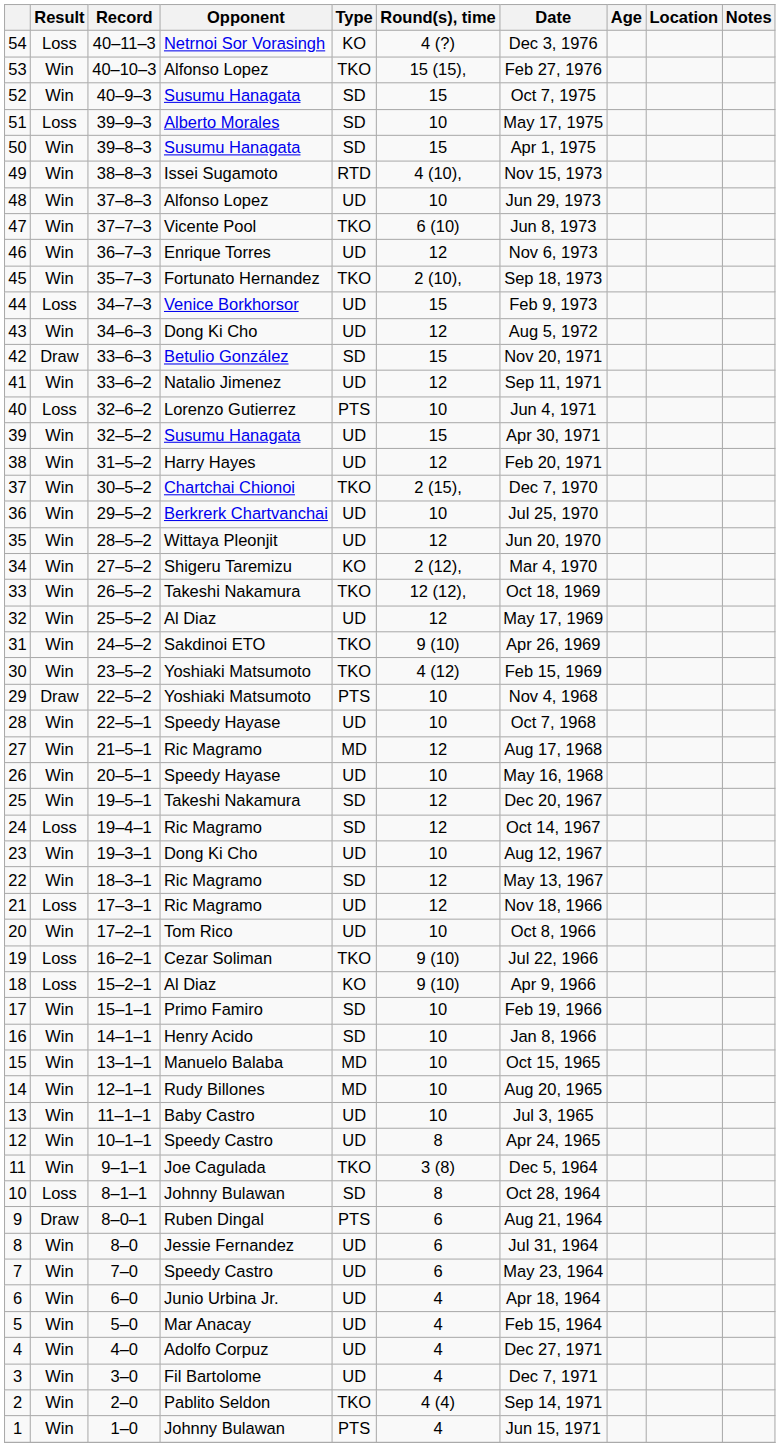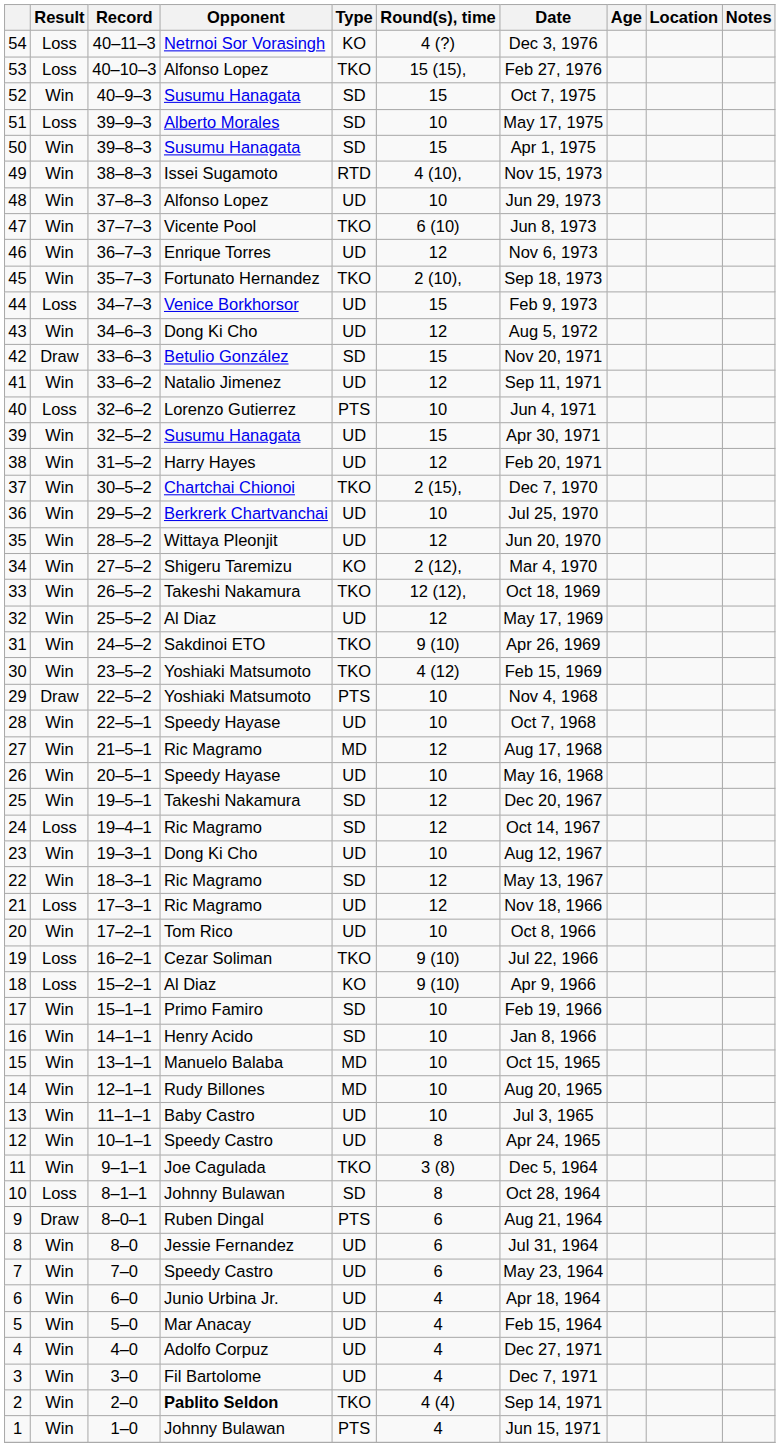 <table class="wikitable" style="text-align:center">
 <tr>
 <th></th>
 <th>Result</th>
 <th>Record</th>
 <th>Opponent</th>
 <th>Type</th>
 <th>Round(s), time</th>
 <th>Date</th>
 <th>Age</th>
 <th>Location</th>
 <th>Notes</th>
 </tr>
 <tr>
 <td>54</td>
 <td>Loss</td>
 <td>40–11–3</td>
 <td align=left><a href='#'>Netrnoi Sor Vorasingh</a></td>
 <td>KO</td>
 <td>4 (?)</td>
 <td>Dec 3, 1976</td>
 <td style="text-align:left;"></td>
 <td style="text-align:left;"></td>
 <td></td>
 </tr>
 <tr>
 <td>53</td>
-<td>Win</td>
+<td>Loss</td>
 <td>40–10–3</td>
 <td align=left>Alfonso Lopez</td>
 <td>TKO</td>
 <td>15 (15), </td>
 <td>Feb 27, 1976</td>
 <td style="text-align:left;"></td>
 <td style="text-align:left;"></td>
 <td style="text-align:left;"></td>
 </tr>
 <tr>
 <td>52</td>
 <td>Win</td>
 <td>40–9–3</td>
 <td align=left><a href='#'>Susumu Hanagata</a></td>
 <td>SD</td>
 <td>15</td>
 <td>Oct 7, 1975</td>
 <td style="text-align:left;"></td>
 <td style="text-align:left;"></td>
 <td style="text-align:left;"></td>
 </tr>
 <tr>
 <td>51</td>
 <td>Loss</td>
 <td>39–9–3</td>
 <td align=left><a href='#'>Alberto Morales</a></td>
 <td>SD</td>
 <td>10</td>
 <td>May 17, 1975</td>
 <td style="text-align:left;"></td>
 <td style="text-align:left;"></td>
 <td></td>
 </tr>
 <tr>
 <td>50</td>
 <td>Win</td>
 <td>39–8–3</td>
 <td align=left><a href='#'>Susumu Hanagata</a></td>
 <td>SD</td>
 <td>15</td>
 <td>Apr 1, 1975</td>
 <td style="text-align:left;"></td>
 <td style="text-align:left;"></td>
 <td style="text-align:left;"></td>
 </tr>
 <tr>
 <td>49</td>
 <td>Win</td>
 <td>38–8–3</td>
 <td align=left>Issei Sugamoto</td>
 <td>RTD</td>
 <td>4 (10), </td>
 <td>Nov 15, 1973</td>
 <td style="text-align:left;"></td>
 <td style="text-align:left;"></td>
 <td></td>
 </tr>
 <tr>
 <td>48</td>
 <td>Win</td>
 <td>37–8–3</td>
 <td align=left>Alfonso Lopez</td>
 <td>UD</td>
 <td>10</td>
 <td>Jun 29, 1973</td>
 <td style="text-align:left;"></td>
 <td style="text-align:left;"></td>
 <td></td>
 </tr>
 <tr>
 <td>47</td>
 <td>Win</td>
 <td>37–7–3</td>
 <td align=left>Vicente Pool</td>
 <td>TKO</td>
 <td>6 (10)</td>
 <td>Jun 8, 1973</td>
 <td style="text-align:left;"></td>
 <td style="text-align:left;"></td>
 <td></td>
 </tr>
 <tr>
 <td>46</td>
 <td>Win</td>
 <td>36–7–3</td>
 <td align=left>Enrique Torres</td>
 <td>UD</td>
 <td>12</td>
 <td>Nov 6, 1973</td>
 <td style="text-align:left;"></td>
 <td style="text-align:left;"></td>
 <td></td>
 </tr>
 <tr>
 <td>45</td>
 <td>Win</td>
 <td>35–7–3</td>
 <td align=left>Fortunato Hernandez</td>
 <td>TKO</td>
 <td>2 (10), </td>
 <td>Sep 18, 1973</td>
 <td style="text-align:left;"></td>
 <td style="text-align:left;"></td>
 <td></td>
 </tr>
 <tr>
 <td>44</td>
 <td>Loss</td>
 <td>34–7–3</td>
 <td align=left><a href='#'>Venice Borkhorsor</a></td>
 <td>UD</td>
 <td>15</td>
 <td>Feb 9, 1973</td>
 <td style="text-align:left;"></td>
 <td style="text-align:left;"></td>
 <td style="text-align:left;"></td>
 </tr>
 <tr>
 <td>43</td>
 <td>Win</td>
 <td>34–6–3</td>
 <td align=left>Dong Ki Cho</td>
 <td>UD</td>
 <td>12</td>
 <td>Aug 5, 1972</td>
 <td style="text-align:left;"></td>
 <td style="text-align:left;"></td>
 <td style="text-align:left;"></td>
 </tr>
 <tr>
 <td>42</td>
 <td>Draw</td>
 <td>33–6–3</td>
 <td align=left><a href='#'>Betulio González</a></td>
 <td>SD</td>
 <td>15</td>
 <td>Nov 20, 1971</td>
 <td style="text-align:left;"></td>
 <td style="text-align:left;"></td>
 <td style="text-align:left;"></td>
 </tr>
 <tr>
 <td>41</td>
 <td>Win</td>
 <td>33–6–2</td>
 <td align=left>Natalio Jimenez</td>
 <td>UD</td>
 <td>12</td>
 <td>Sep 11, 1971</td>
 <td style="text-align:left;"></td>
 <td style="text-align:left;"></td>
 <td></td>
 </tr>
 <tr>
 <td>40</td>
 <td>Loss</td>
 <td>32–6–2</td>
 <td align=left>Lorenzo Gutierrez</td>
 <td>PTS</td>
 <td>10</td>
 <td>Jun 4, 1971</td>
 <td style="text-align:left;"></td>
 <td style="text-align:left;"></td>
 <td></td>
 </tr>
 <tr>
 <td>39</td>
 <td>Win</td>
 <td>32–5–2</td>
 <td align=left><a href='#'>Susumu Hanagata</a></td>
 <td>UD</td>
 <td>15</td>
 <td>Apr 30, 1971</td>
 <td style="text-align:left;"></td>
 <td style="text-align:left;"></td>
 <td style="text-align:left;"></td>
 </tr>
 <tr>
 <td>38</td>
 <td>Win</td>
 <td>31–5–2</td>
 <td align=left>Harry Hayes</td>
 <td>UD</td>
 <td>12</td>
 <td>Feb 20, 1971</td>
 <td style="text-align:left;"></td>
 <td style="text-align:left;"></td>
 <td></td>
 </tr>
 <tr>
 <td>37</td>
 <td>Win</td>
 <td>30–5–2</td>
 <td align=left><a href='#'>Chartchai Chionoi</a></td>
 <td>TKO</td>
 <td>2 (15), </td>
 <td>Dec 7, 1970</td>
 <td style="text-align:left;"></td>
 <td style="text-align:left;"></td>
 <td style="text-align:left;"></td>
 </tr>
 <tr>
 <td>36</td>
 <td>Win</td>
 <td>29–5–2</td>
 <td align=left><a href='#'>Berkrerk Chartvanchai</a></td>
 <td>UD</td>
 <td>10</td>
 <td>Jul 25, 1970</td>
 <td style="text-align:left;"></td>
 <td style="text-align:left;"></td>
 <td></td>
 </tr>
 <tr>
 <td>35</td>
 <td>Win</td>
 <td>28–5–2</td>
 <td align=left>Wittaya Pleonjit</td>
 <td>UD</td>
 <td>12</td>
 <td>Jun 20, 1970</td>
 <td style="text-align:left;"></td>
 <td style="text-align:left;"></td>
 <td style="text-align:left;"></td>
 </tr>
 <tr>
 <td>34</td>
 <td>Win</td>
 <td>27–5–2</td>
 <td align=left>Shigeru Taremizu</td>
 <td>KO</td>
 <td>2 (12), </td>
 <td>Mar 4, 1970</td>
 <td style="text-align:left;"></td>
 <td style="text-align:left;"></td>
 <td style="text-align:left;"></td>
 </tr>
 <tr>
 <td>33</td>
 <td>Win</td>
 <td>26–5–2</td>
 <td align=left>Takeshi Nakamura</td>
 <td>TKO</td>
 <td>12 (12), </td>
 <td>Oct 18, 1969</td>
 <td style="text-align:left;"></td>
 <td style="text-align:left;"></td>
 <td style="text-align:left;"></td>
 </tr>
 <tr>
 <td>32</td>
 <td>Win</td>
 <td>25–5–2</td>
 <td align=left>Al Diaz</td>
 <td>UD</td>
 <td>12</td>
 <td>May 17, 1969</td>
 <td style="text-align:left;"></td>
 <td style="text-align:left;"></td>
 <td style="text-align:left;"></td>
 </tr>
 <tr>
 <td>31</td>
 <td>Win</td>
 <td>24–5–2</td>
 <td align=left>Sakdinoi ETO</td>
 <td>TKO</td>
 <td>9 (10)</td>
 <td>Apr 26, 1969</td>
 <td style="text-align:left;"></td>
 <td style="text-align:left;"></td>
 <td></td>
 </tr>
 <tr>
 <td>30</td>
 <td>Win</td>
 <td>23–5–2</td>
 <td align=left>Yoshiaki Matsumoto</td>
 <td>TKO</td>
 <td>4 (12)</td>
 <td>Feb 15, 1969</td>
 <td style="text-align:left;"></td>
 <td style="text-align:left;"></td>
 <td></td>
 </tr>
 <tr>
 <td>29</td>
 <td>Draw</td>
 <td>22–5–2</td>
 <td align=left>Yoshiaki Matsumoto</td>
 <td>PTS</td>
 <td>10</td>
 <td>Nov 4, 1968</td>
 <td style="text-align:left;"></td>
 <td style="text-align:left;"></td>
 <td></td>
 </tr>
 <tr>
 <td>28</td>
 <td>Win</td>
 <td>22–5–1</td>
 <td align=left>Speedy Hayase</td>
 <td>UD</td>
 <td>10</td>
 <td>Oct 7, 1968</td>
 <td style="text-align:left;"></td>
 <td style="text-align:left;"></td>
 <td></td>
 </tr>
 <tr>
 <td>27</td>
 <td>Win</td>
 <td>21–5–1</td>
 <td align=left>Ric Magramo</td>
 <td>MD</td>
 <td>12</td>
 <td>Aug 17, 1968</td>
 <td style="text-align:left;"></td>
 <td style="text-align:left;"></td>
 <td style="text-align:left;"></td>
 </tr>
 <tr>
 <td>26</td>
 <td>Win</td>
 <td>20–5–1</td>
 <td align=left>Speedy Hayase</td>
 <td>UD</td>
 <td>10</td>
 <td>May 16, 1968</td>
 <td style="text-align:left;"></td>
 <td style="text-align:left;"></td>
 <td></td>
 </tr>
 <tr>
 <td>25</td>
 <td>Win</td>
 <td>19–5–1</td>
 <td align=left>Takeshi Nakamura</td>
 <td>SD</td>
 <td>12</td>
 <td>Dec 20, 1967</td>
 <td style="text-align:left;"></td>
 <td style="text-align:left;"></td>
 <td style="text-align:left;"></td>
 </tr>
 <tr>
 <td>24</td>
 <td>Loss</td>
 <td>19–4–1</td>
 <td align=left>Ric Magramo</td>
 <td>SD</td>
 <td>12</td>
 <td>Oct 14, 1967</td>
 <td style="text-align:left;"></td>
 <td style="text-align:left;"></td>
 <td style="text-align:left;"></td>
 </tr>
 <tr>
 <td>23</td>
 <td>Win</td>
 <td>19–3–1</td>
 <td align=left>Dong Ki Cho</td>
 <td>UD</td>
 <td>10</td>
 <td>Aug 12, 1967</td>
 <td style="text-align:left;"></td>
 <td style="text-align:left;"></td>
 <td></td>
 </tr>
 <tr>
 <td>22</td>
 <td>Win</td>
 <td>18–3–1</td>
 <td align=left>Ric Magramo</td>
 <td>SD</td>
 <td>12</td>
 <td>May 13, 1967</td>
 <td style="text-align:left;"></td>
 <td style="text-align:left;"></td>
 <td style="text-align:left;"></td>
 </tr>
 <tr>
 <td>21</td>
 <td>Loss</td>
 <td>17–3–1</td>
 <td align=left>Ric Magramo</td>
 <td>UD</td>
 <td>12</td>
 <td>Nov 18, 1966</td>
 <td style="text-align:left;"></td>
 <td style="text-align:left;"></td>
 <td style="text-align:left;"></td>
 </tr>
 <tr>
 <td>20</td>
 <td>Win</td>
 <td>17–2–1</td>
 <td align=left>Tom Rico</td>
 <td>UD</td>
 <td>10</td>
 <td>Oct 8, 1966</td>
 <td style="text-align:left;"></td>
 <td style="text-align:left;"></td>
 <td></td>
 </tr>
 <tr>
 <td>19</td>
 <td>Loss</td>
 <td>16–2–1</td>
 <td align=left>Cezar Soliman</td>
 <td>TKO</td>
 <td>9 (10)</td>
 <td>Jul 22, 1966</td>
 <td style="text-align:left;"></td>
 <td style="text-align:left;"></td>
 <td></td>
 </tr>
 <tr>
 <td>18</td>
 <td>Loss</td>
 <td>15–2–1</td>
 <td align=left>Al Diaz</td>
 <td>KO</td>
 <td>9 (10)</td>
 <td>Apr 9, 1966</td>
 <td style="text-align:left;"></td>
 <td style="text-align:left;"></td>
 <td></td>
 </tr>
 <tr>
 <td>17</td>
 <td>Win</td>
 <td>15–1–1</td>
 <td align=left>Primo Famiro</td>
 <td>SD</td>
 <td>10</td>
 <td>Feb 19, 1966</td>
 <td style="text-align:left;"></td>
 <td style="text-align:left;"></td>
 <td></td>
 </tr>
 <tr>
 <td>16</td>
 <td>Win</td>
 <td>14–1–1</td>
 <td align=left>Henry Acido</td>
 <td>SD</td>
 <td>10</td>
 <td>Jan 8, 1966</td>
 <td style="text-align:left;"></td>
 <td style="text-align:left;"></td>
 <td></td>
 </tr>
 <tr>
 <td>15</td>
 <td>Win</td>
 <td>13–1–1</td>
 <td align=left>Manuelo Balaba</td>
 <td>MD</td>
 <td>10</td>
 <td>Oct 15, 1965</td>
 <td style="text-align:left;"></td>
 <td style="text-align:left;"></td>
 <td></td>
 </tr>
 <tr>
 <td>14</td>
 <td>Win</td>
 <td>12–1–1</td>
 <td align=left>Rudy Billones</td>
 <td>MD</td>
 <td>10</td>
 <td>Aug 20, 1965</td>
 <td style="text-align:left;"></td>
 <td style="text-align:left;"></td>
 <td></td>
 </tr>
 <tr>
 <td>13</td>
 <td>Win</td>
 <td>11–1–1</td>
 <td align=left>Baby Castro</td>
 <td>UD</td>
 <td>10</td>
 <td>Jul 3, 1965</td>
 <td style="text-align:left;"></td>
 <td style="text-align:left;"></td>
 <td></td>
 </tr>
 <tr>
 <td>12</td>
 <td>Win</td>
 <td>10–1–1</td>
 <td align=left>Speedy Castro</td>
 <td>UD</td>
 <td>8</td>
 <td>Apr 24, 1965</td>
 <td style="text-align:left;"></td>
 <td style="text-align:left;"></td>
 <td></td>
 </tr>
 <tr>
 <td>11</td>
 <td>Win</td>
 <td>9–1–1</td>
 <td align=left>Joe Cagulada</td>
 <td>TKO</td>
 <td>3 (8)</td>
 <td>Dec 5, 1964</td>
 <td style="text-align:left;"></td>
 <td style="text-align:left;"></td>
 <td></td>
 </tr>
 <tr>
 <td>10</td>
 <td>Loss</td>
 <td>8–1–1</td>
 <td align=left>Johnny Bulawan</td>
 <td>SD</td>
 <td>8</td>
 <td>Oct 28, 1964</td>
 <td style="text-align:left;"></td>
 <td style="text-align:left;"></td>
 <td></td>
 </tr>
 <tr>
 <td>9</td>
 <td>Draw</td>
 <td>8–0–1</td>
 <td align=left>Ruben Dingal</td>
 <td>PTS</td>
 <td>6</td>
 <td>Aug 21, 1964</td>
 <td style="text-align:left;"></td>
 <td style="text-align:left;"></td>
 <td></td>
 </tr>
 <tr>
 <td>8</td>
 <td>Win</td>
 <td>8–0</td>
 <td align=left>Jessie Fernandez</td>
 <td>UD</td>
 <td>6</td>
 <td>Jul 31, 1964</td>
 <td style="text-align:left;"></td>
 <td style="text-align:left;"></td>
 <td></td>
 </tr>
 <tr>
 <td>7</td>
 <td>Win</td>
 <td>7–0</td>
 <td align=left>Speedy Castro</td>
 <td>UD</td>
 <td>6</td>
 <td>May 23, 1964</td>
 <td style="text-align:left;"></td>
 <td style="text-align:left;"></td>
 <td></td>
 </tr>
 <tr>
 <td>6</td>
 <td>Win</td>
 <td>6–0</td>
 <td align=left>Junio Urbina Jr.</td>
 <td>UD</td>
 <td>4</td>
 <td>Apr 18, 1964</td>
 <td style="text-align:left;"></td>
 <td style="text-align:left;"></td>
 <td></td>
 </tr>
 <tr>
 <td>5</td>
 <td>Win</td>
 <td>5–0</td>
 <td align=left>Mar Anacay</td>
 <td>UD</td>
 <td>4</td>
 <td>Feb 15, 1964</td>
 <td style="text-align:left;"></td>
 <td style="text-align:left;"></td>
 <td></td>
 </tr>
 <tr>
 <td>4</td>
 <td>Win</td>
 <td>4–0</td>
 <td align=left>Adolfo Corpuz</td>
 <td>UD</td>
 <td>4</td>
 <td>Dec 27, 1971</td>
 <td style="text-align:left;"></td>
 <td style="text-align:left;"></td>
 <td></td>
 </tr>
 <tr>
 <td>3</td>
 <td>Win</td>
 <td>3–0</td>
 <td align=left>Fil Bartolome</td>
 <td>UD</td>
 <td>4</td>
 <td>Dec 7, 1971</td>
 <td style="text-align:left;"></td>
 <td style="text-align:left;"></td>
 <td></td>
 </tr>
 <tr>
 <td>2</td>
 <td>Win</td>
 <td>2–0</td>
-<td align=left>Pablito Seldon</td>
+<td align=left><strong>Pablito Seldon</strong></td>
 <td>TKO</td>
 <td>4 (4)</td>
 <td>Sep 14, 1971</td>
 <td style="text-align:left;"></td>
 <td style="text-align:left;"></td>
 <td></td>
 </tr>
 <tr>
 <td>1</td>
 <td>Win</td>
 <td>1–0</td>
 <td align=left>Johnny Bulawan</td>
 <td>PTS</td>
 <td>4</td>
 <td>Jun 15, 1971</td>
 <td style="text-align:left;"></td>
 <td style="text-align:left;"></td>
 <td></td>
 </tr>
 <tr>
 </tr>
 </table>
